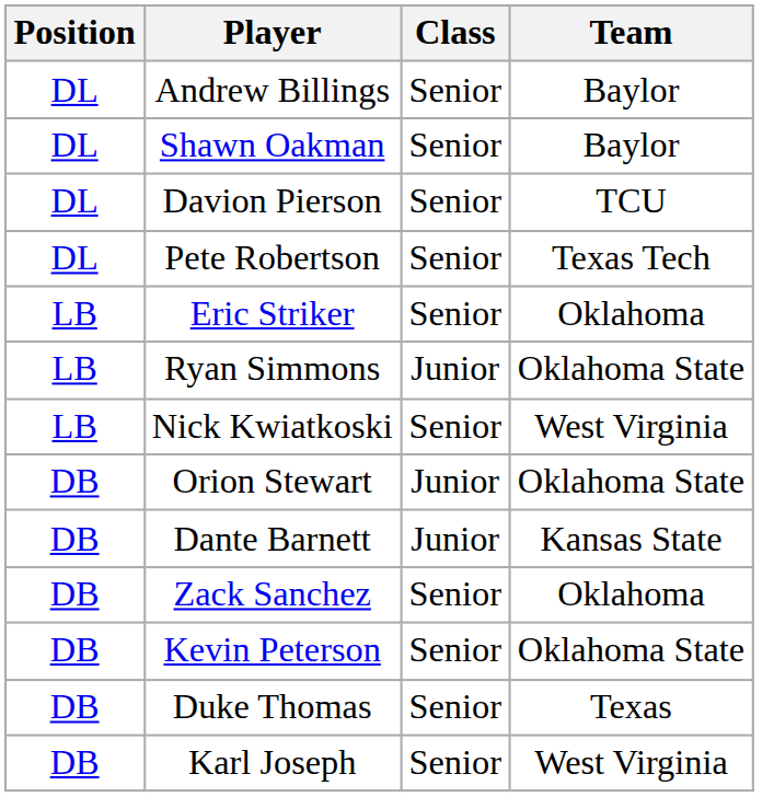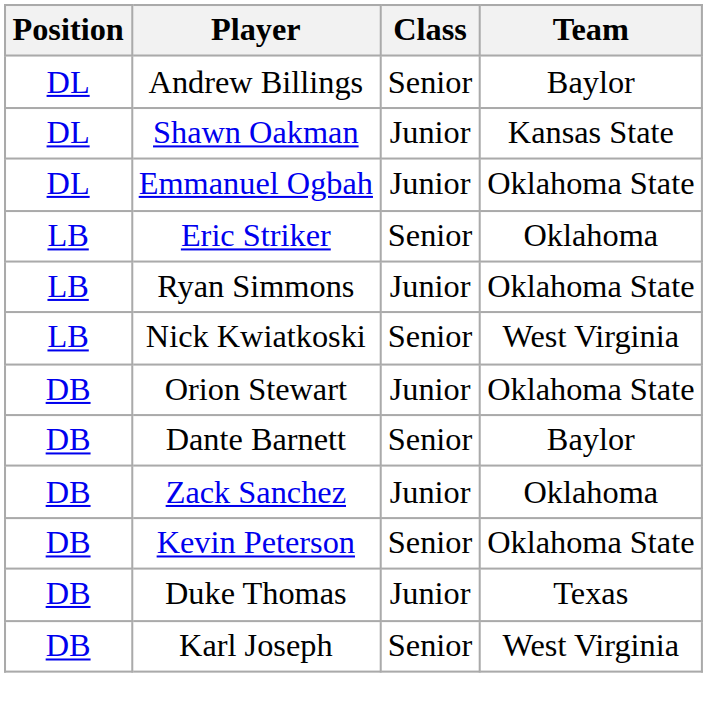 <table class="wikitable sortable" border="1">
 <tr>
 <th>Position</th>
 <th>Player</th>
 <th>Class</th>
 <th>Team</th>
 </tr>
 <tr>
 <td style="text-align:center; background:white"><a href='#'>DL</a></td>
 <td style="text-align:center; background:white">Andrew Billings</td>
 <td style="text-align:center; background:white">Senior</td>
 <td style="text-align:center; background:white">Baylor</td>
 </tr>
 <tr>
 <td style="text-align:center; background:white"><a href='#'>DL</a></td>
 <td style="text-align:center; background:white"><a href='#'>Shawn Oakman</a></td>
-<td style="text-align:center; background:white">Senior</td>
-<td style="text-align:center; background:white">Baylor</td>
+<td style="text-align:center; background:white">Junior</td>
+<td style="text-align:center; background:white">Kansas State</td>
 </tr>
 <tr>
 <td style="text-align:center; background:white"><a href='#'>DL</a></td>
-<td style="text-align:center; background:white">Davion Pierson</td>
-<td style="text-align:center; background:white">Senior</td>
-<td style="text-align:center; background:white">TCU</td>
-</tr>
-<tr>
-<td style="text-align:center; background:white"><a href='#'>DL</a></td>
-<td style="text-align:center; background:white">Pete Robertson</td>
-<td style="text-align:center; background:white">Senior</td>
-<td style="text-align:center; background:white">Texas Tech</td>
+<td style="text-align:center; background:white"><a href='#'>Emmanuel Ogbah</a></td>
+<td style="text-align:center; background:white">Junior</td>
+<td style="text-align:center; background:white">Oklahoma State</td>
 </tr>
 <tr>
 <td style="text-align:center; background:white"><a href='#'>LB</a></td>
 <td style="text-align:center; background:white"><a href='#'>Eric Striker</a></td>
 <td style="text-align:center; background:white">Senior</td>
 <td style="text-align:center; background:white">Oklahoma</td>
 </tr>
 <tr>
 <td style="text-align:center; background:white"><a href='#'>LB</a></td>
 <td style="text-align:center; background:white">Ryan Simmons</td>
 <td style="text-align:center; background:white">Junior</td>
 <td style="text-align:center; background:white">Oklahoma State</td>
 </tr>
 <tr>
 <td style="text-align:center; background:white"><a href='#'>LB</a></td>
 <td style="text-align:center; background:white">Nick Kwiatkoski</td>
 <td style="text-align:center; background:white">Senior</td>
 <td style="text-align:center; background:white">West Virginia</td>
 </tr>
 <tr>
 <td style="text-align:center; background:white"><a href='#'>DB</a></td>
 <td style="text-align:center; background:white">Orion Stewart</td>
 <td style="text-align:center; background:white">Junior</td>
 <td style="text-align:center; background:white">Oklahoma State</td>
 </tr>
 <tr>
 <td style="text-align:center; background:white"><a href='#'>DB</a></td>
 <td style="text-align:center; background:white">Dante Barnett</td>
-<td style="text-align:center; background:white">Junior</td>
-<td style="text-align:center; background:white">Kansas State</td>
+<td style="text-align:center; background:white">Senior</td>
+<td style="text-align:center; background:white">Baylor</td>
 </tr>
 <tr>
 <td style="text-align:center; background:white"><a href='#'>DB</a></td>
 <td style="text-align:center; background:white"><a href='#'>Zack Sanchez</a></td>
-<td style="text-align:center; background:white">Senior</td>
+<td style="text-align:center; background:white">Junior</td>
 <td style="text-align:center; background:white">Oklahoma</td>
 </tr>
 <tr>
 <td style="text-align:center; background:white"><a href='#'>DB</a></td>
 <td style="text-align:center; background:white"><a href='#'>Kevin Peterson</a></td>
 <td style="text-align:center; background:white">Senior</td>
 <td style="text-align:center; background:white">Oklahoma State</td>
 </tr>
 <tr>
 <td style="text-align:center; background:white"><a href='#'>DB</a></td>
 <td style="text-align:center; background:white">Duke Thomas</td>
-<td style="text-align:center; background:white">Senior</td>
+<td style="text-align:center; background:white">Junior</td>
 <td style="text-align:center; background:white">Texas</td>
 </tr>
 <tr>
 <td style="text-align:center; background:white"><a href='#'>DB</a></td>
 <td style="text-align:center; background:white">Karl Joseph</td>
 <td style="text-align:center; background:white">Senior</td>
 <td style="text-align:center; background:white">West Virginia</td>
 </tr>
 </table>
